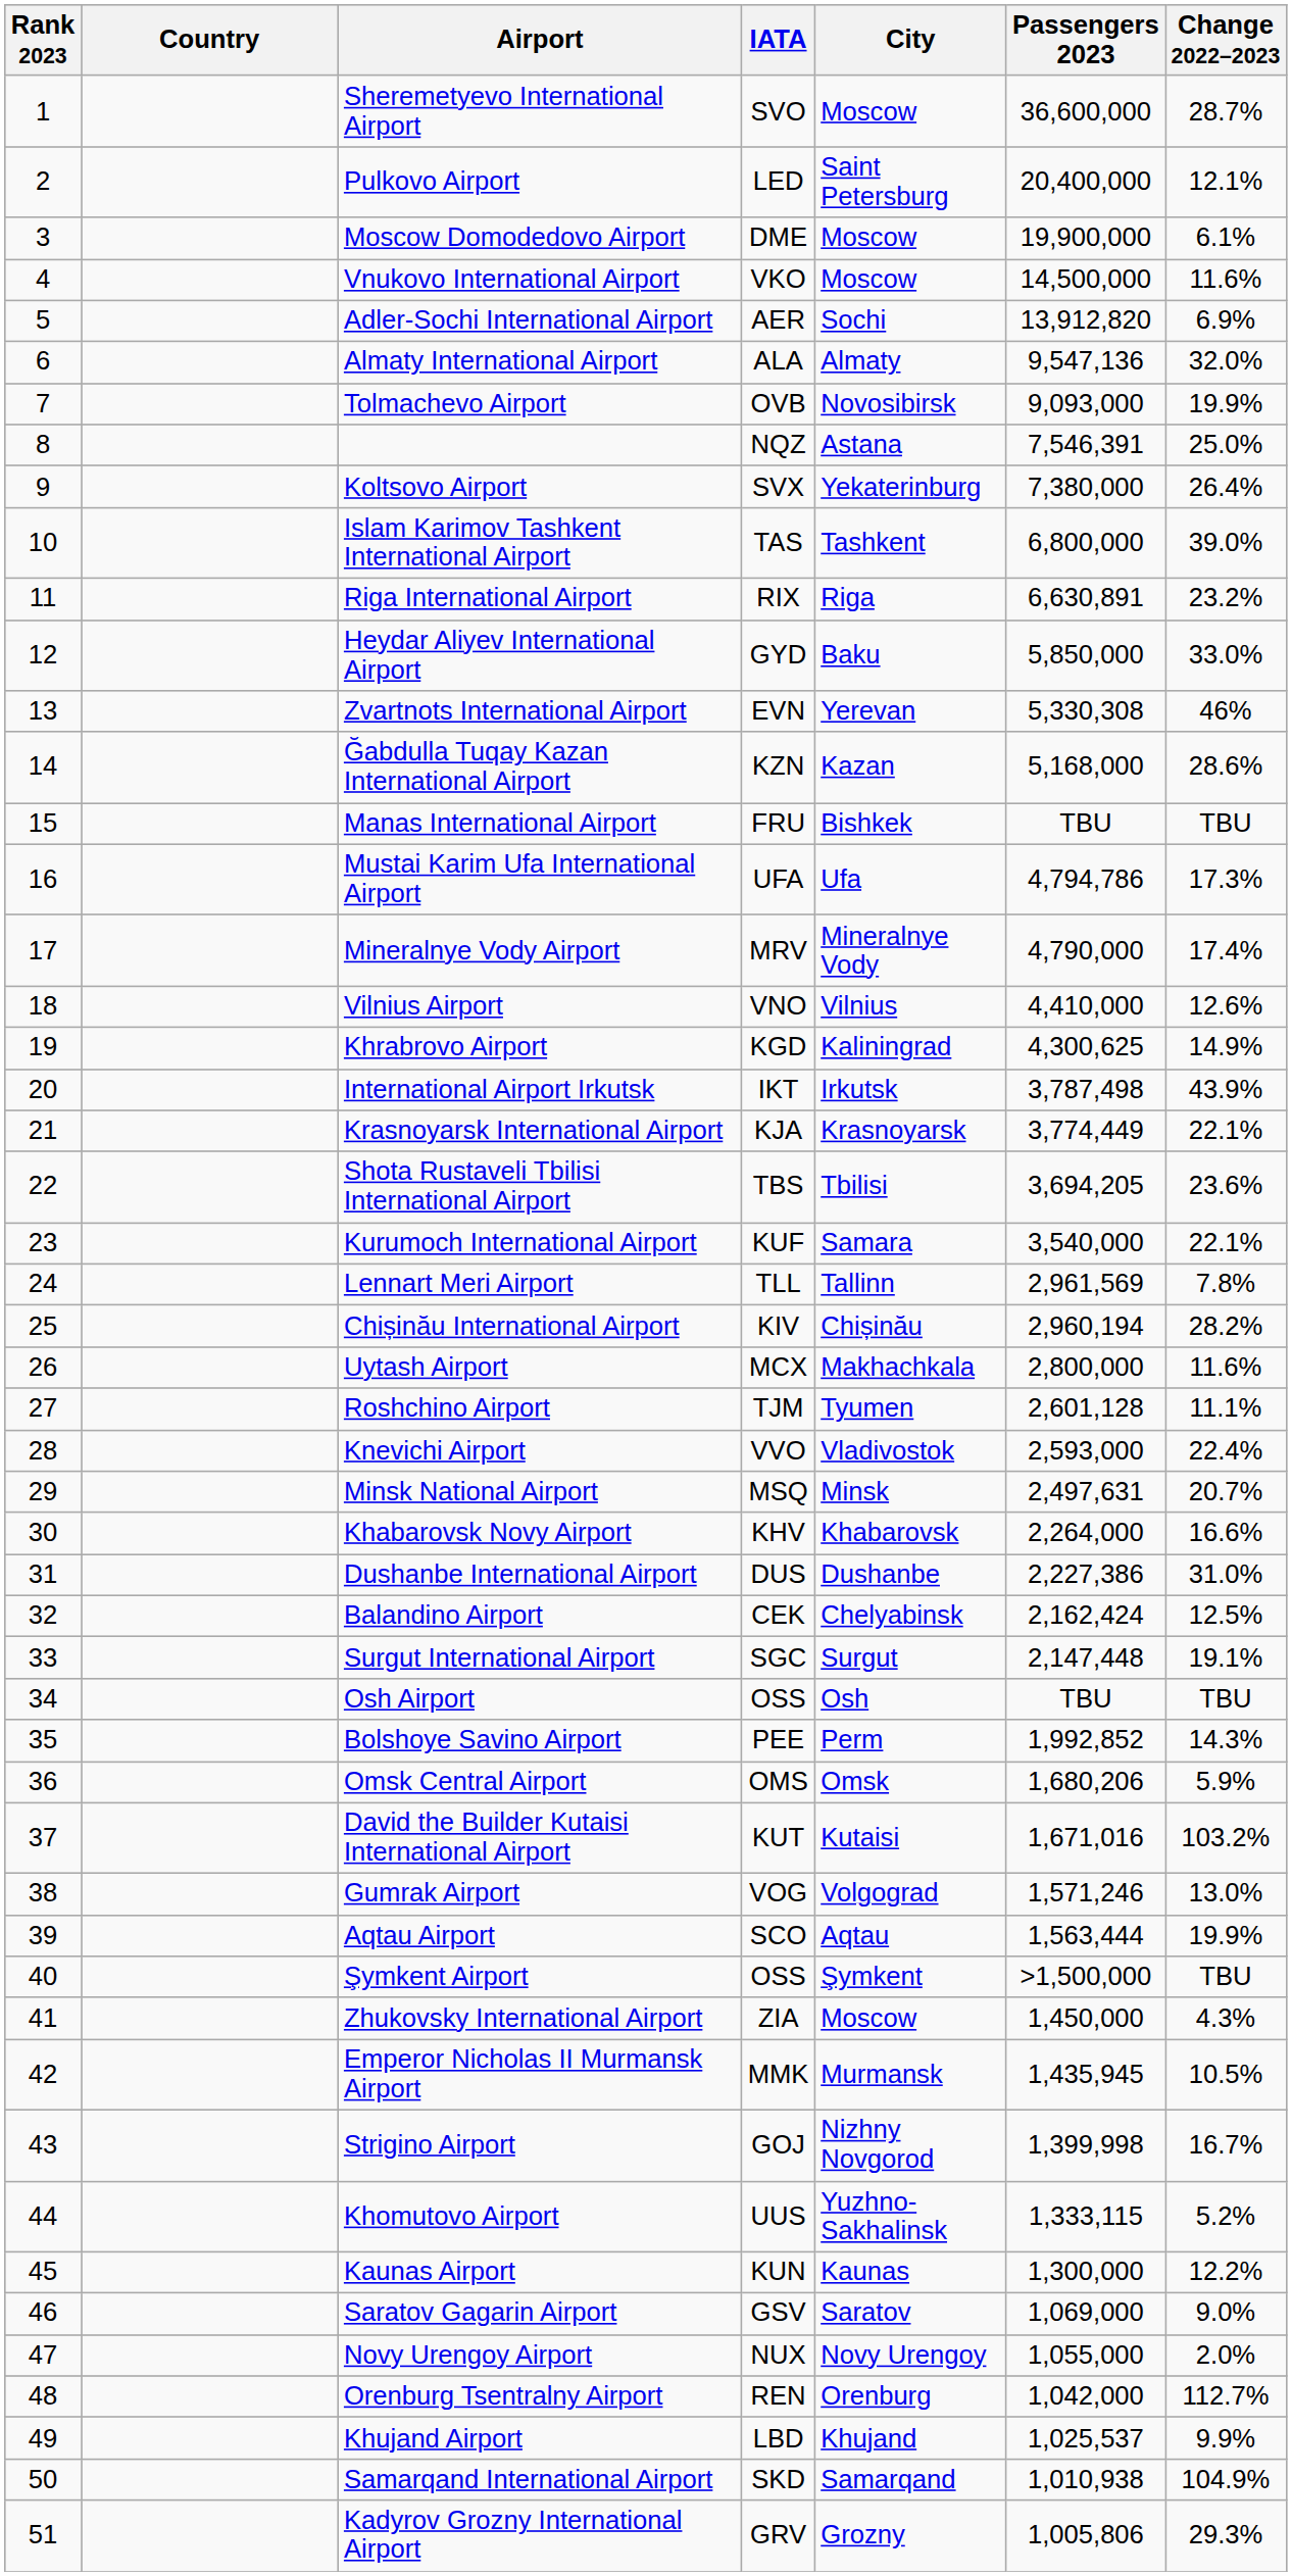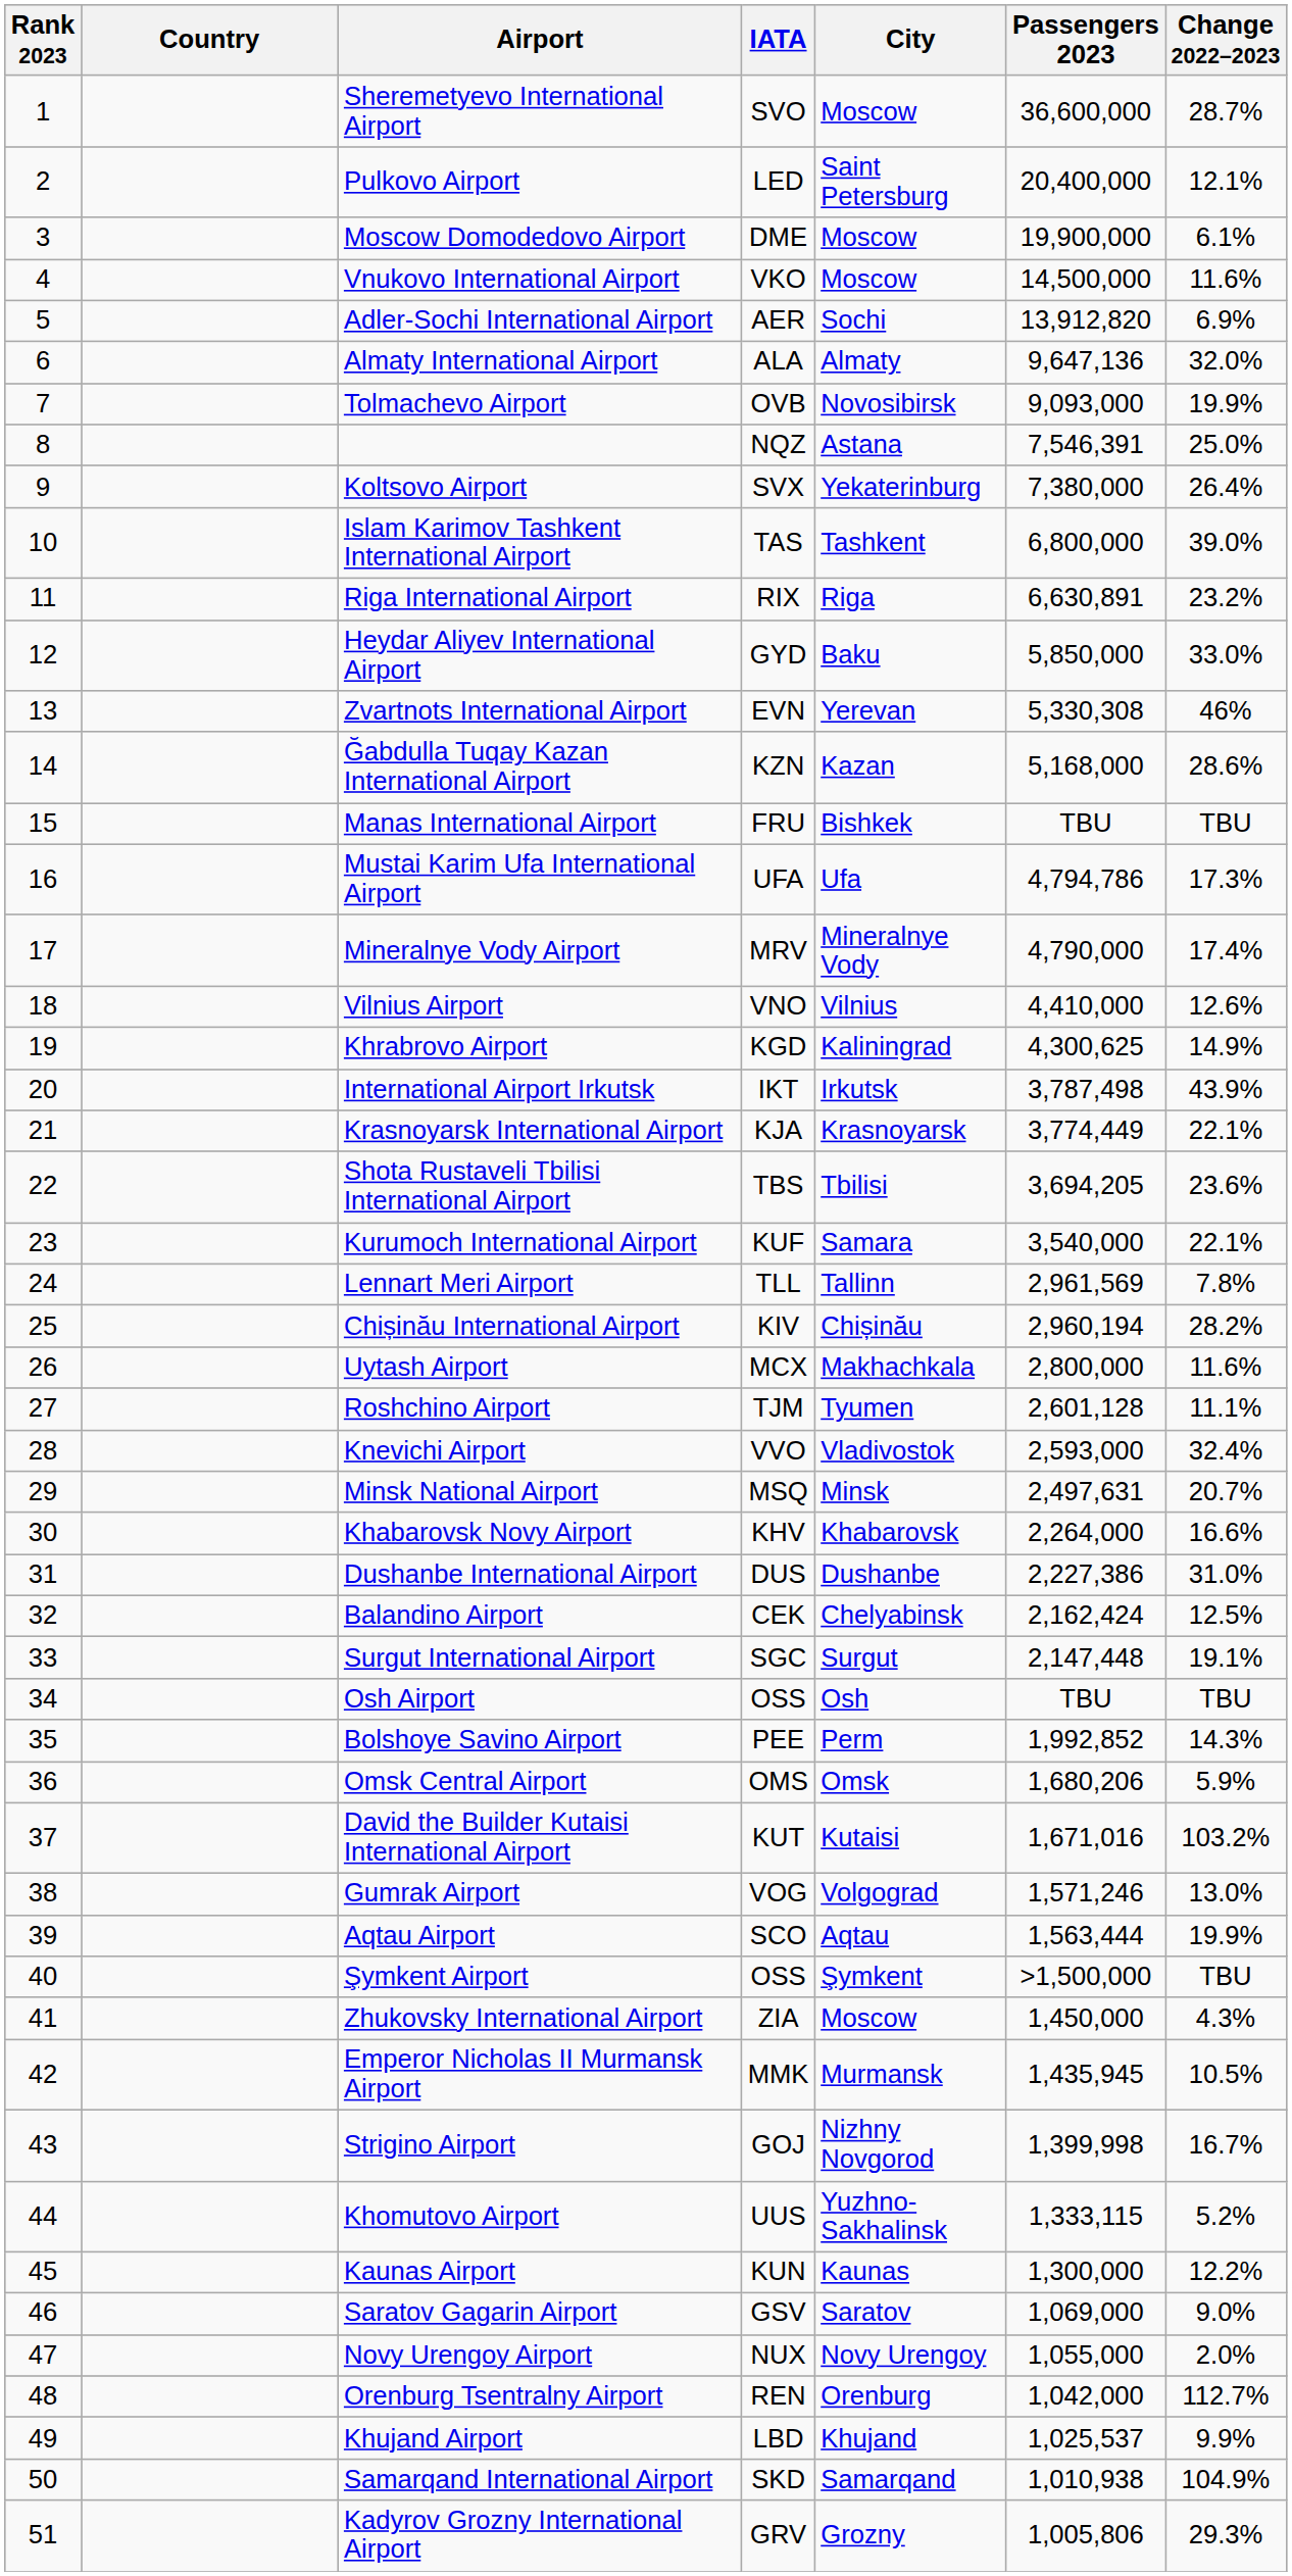 <table class="wikitable sortable">
 <tr>
 <th>Rank<br><small>2023</small></th>
 <th style="width:150px;">Country</th>
 <th style="width:240px;">Airport</th>
 <th><a href='#'>IATA</a></th>
 <th style="width:110px;">City</th>
 <th>Passengers<br>2023</th>
 <th>Change<br><small>2022–2023</small></th>
 </tr>
 <tr>
 <td align=center>1</td>
 <td></td>
 <td><a href='#'>Sheremetyevo International Airport</a></td>
 <td align=center>SVO</td>
 <td><a href='#'>Moscow</a></td>
 <td align="center">36,600,000</td>
 <td align="center">28.7%</td>
 </tr>
 <tr>
 <td align=center>2</td>
 <td></td>
 <td><a href='#'>Pulkovo Airport</a></td>
 <td align=center>LED</td>
 <td><a href='#'>Saint Petersburg</a></td>
 <td align=center>20,400,000</td>
 <td align=center>12.1%</td>
 </tr>
 <tr>
 <td align=center>3</td>
 <td></td>
 <td><a href='#'>Moscow Domodedovo Airport</a></td>
 <td align=center>DME</td>
 <td><a href='#'>Moscow</a></td>
 <td align="center">19,900,000</td>
 <td align="center">6.1%</td>
 </tr>
 <tr>
 <td align=center>4</td>
 <td></td>
 <td><a href='#'>Vnukovo International Airport</a></td>
 <td align=center>VKO</td>
 <td><a href='#'>Moscow</a></td>
 <td align="center">14,500,000</td>
 <td align="center">11.6%</td>
 </tr>
 <tr>
 <td align=center>5</td>
 <td></td>
 <td><a href='#'>Adler-Sochi International Airport</a></td>
 <td align=center>AER</td>
 <td><a href='#'>Sochi</a></td>
 <td align=center>13,912,820</td>
 <td align=center>6.9%</td>
 </tr>
 <tr>
 <td align=center>6</td>
 <td></td>
 <td><a href='#'>Almaty International Airport</a></td>
 <td align=center>ALA</td>
 <td><a href='#'>Almaty</a></td>
-<td align="center">9,547,136</td>
+<td align="center">9,647,136</td>
 <td align="center">32.0%</td>
 </tr>
 <tr>
 <td align=center>7</td>
 <td></td>
 <td><a href='#'>Tolmachevo Airport</a></td>
 <td align=center>OVB</td>
 <td><a href='#'>Novosibirsk</a></td>
 <td align=center>9,093,000</td>
 <td align=center>19.9%</td>
 </tr>
 <tr>
 <td align=center>8</td>
 <td></td>
 <td></td>
 <td align=center>NQZ</td>
 <td><a href='#'>Astana</a></td>
 <td align="center">7,546,391</td>
 <td align="center">25.0%</td>
 </tr>
 <tr>
 <td align=center>9</td>
 <td></td>
 <td><a href='#'>Koltsovo Airport</a></td>
 <td align=center>SVX</td>
 <td><a href='#'>Yekaterinburg</a></td>
 <td align="center">7,380,000</td>
 <td align=center>26.4%</td>
 </tr>
 <tr>
 <td align=center>10</td>
 <td></td>
 <td><a href='#'>Islam Karimov Tashkent International Airport</a></td>
 <td align=center>TAS</td>
 <td><a href='#'>Tashkent</a></td>
 <td align="center">6,800,000</td>
 <td align="center">39.0%</td>
 </tr>
 <tr>
 <td align=center>11</td>
 <td></td>
 <td><a href='#'>Riga International Airport</a></td>
 <td align=center>RIX</td>
 <td><a href='#'>Riga</a></td>
 <td align="center">6,630,891</td>
 <td align="center">23.2%</td>
 </tr>
 <tr>
 <td align=center>12</td>
 <td></td>
 <td><a href='#'>Heydar Aliyev International Airport</a></td>
 <td align=center>GYD</td>
 <td><a href='#'>Baku</a></td>
 <td align="center">5,850,000</td>
 <td align="center">33.0%</td>
 </tr>
 <tr>
 <td align=center>13</td>
 <td></td>
 <td><a href='#'>Zvartnots International Airport</a></td>
 <td align=center>EVN</td>
 <td><a href='#'>Yerevan</a></td>
 <td align=center>5,330,308</td>
 <td align=center>46%</td>
 </tr>
 <tr>
 <td align=center>14</td>
 <td></td>
 <td><a href='#'>Ğabdulla Tuqay Kazan International Airport</a></td>
 <td align=center>KZN</td>
 <td><a href='#'>Kazan</a></td>
 <td align=center>5,168,000</td>
 <td align=center>28.6%</td>
 </tr>
 <tr>
 <td align=center>15</td>
 <td></td>
 <td><a href='#'>Manas International Airport</a></td>
 <td align=center>FRU</td>
 <td><a href='#'>Bishkek</a></td>
 <td align=center>TBU</td>
 <td align=center>TBU</td>
 </tr>
 <tr>
 <td align=center>16</td>
 <td></td>
 <td><a href='#'>Mustai Karim Ufa International Airport</a></td>
 <td align=center>UFA</td>
 <td><a href='#'>Ufa</a></td>
 <td align=center>4,794,786</td>
 <td align=center>17.3%</td>
 </tr>
 <tr>
 <td align=center>17</td>
 <td></td>
 <td><a href='#'>Mineralnye Vody Airport</a></td>
 <td align=center>MRV</td>
 <td><a href='#'>Mineralnye Vody</a></td>
 <td align=center>4,790,000</td>
 <td align=center>17.4%</td>
 </tr>
 <tr>
 <td align=center>18</td>
 <td></td>
 <td><a href='#'>Vilnius Airport</a></td>
 <td align=center>VNO</td>
 <td><a href='#'>Vilnius</a></td>
 <td align=center>4,410,000</td>
 <td align=center>12.6%</td>
 </tr>
 <tr>
 <td align=center>19</td>
 <td></td>
 <td><a href='#'>Khrabrovo Airport</a></td>
 <td align=center>KGD</td>
 <td><a href='#'>Kaliningrad</a></td>
 <td align=center>4,300,625</td>
 <td align=center>14.9%</td>
 </tr>
 <tr>
 <td align=center>20</td>
 <td></td>
 <td><a href='#'>International Airport Irkutsk</a></td>
 <td align=center>IKT</td>
 <td><a href='#'>Irkutsk</a></td>
 <td align=center>3,787,498</td>
 <td align=center>43.9%</td>
 </tr>
 <tr>
 <td align=center>21</td>
 <td></td>
 <td><a href='#'>Krasnoyarsk International Airport</a></td>
 <td align=center>KJA</td>
 <td><a href='#'>Krasnoyarsk</a></td>
 <td align=center>3,774,449</td>
 <td align=center>22.1%</td>
 </tr>
 <tr>
 <td align=center>22</td>
 <td></td>
 <td><a href='#'>Shota Rustaveli Tbilisi International Airport</a></td>
 <td align=center>TBS</td>
 <td><a href='#'>Tbilisi</a></td>
 <td align=center>3,694,205</td>
 <td align=center>23.6%</td>
 </tr>
 <tr>
 <td align=center>23</td>
 <td></td>
 <td><a href='#'>Kurumoch International Airport</a></td>
 <td align=center>KUF</td>
 <td><a href='#'>Samara</a></td>
 <td align="center">3,540,000</td>
 <td align=center>22.1%</td>
 </tr>
 <tr>
 <td align=center>24</td>
 <td></td>
 <td><a href='#'>Lennart Meri Airport</a></td>
 <td align=center>TLL</td>
 <td><a href='#'>Tallinn</a></td>
 <td align="center">2,961,569</td>
 <td align=center>7.8%</td>
 </tr>
 <tr>
 <td align=center>25</td>
 <td></td>
 <td><a href='#'>Chișinău International Airport</a></td>
 <td align=center>KIV</td>
 <td><a href='#'>Chișinău</a></td>
 <td align=center>2,960,194</td>
 <td align=center>28.2%</td>
 </tr>
 <tr>
 <td align=center>26</td>
 <td></td>
 <td><a href='#'>Uytash Airport</a></td>
 <td align=center>MCX</td>
 <td><a href='#'>Makhachkala</a></td>
 <td align="center">2,800,000</td>
 <td align=center>11.6%</td>
 </tr>
 <tr>
 <td align=center>27</td>
 <td></td>
 <td><a href='#'>Roshchino Airport</a></td>
 <td align=center>TJM</td>
 <td><a href='#'>Tyumen</a></td>
 <td align=center>2,601,128</td>
 <td align=center>11.1%</td>
 </tr>
 <tr>
 <td align=center>28</td>
 <td></td>
 <td><a href='#'>Knevichi Airport</a></td>
 <td align=center>VVO</td>
 <td><a href='#'>Vladivostok</a></td>
 <td align=center>2,593,000</td>
-<td align=center>22.4%</td>
+<td align=center>32.4%</td>
 </tr>
 <tr>
 <td align=center>29</td>
 <td></td>
 <td><a href='#'>Minsk National Airport</a></td>
 <td align=center>MSQ</td>
 <td><a href='#'>Minsk</a></td>
 <td align=center>2,497,631</td>
 <td align=center>20.7%</td>
 </tr>
 <tr>
 <td align=center>30</td>
 <td></td>
 <td><a href='#'>Khabarovsk Novy Airport</a></td>
 <td align=center>KHV</td>
 <td><a href='#'>Khabarovsk</a></td>
 <td align=center>2,264,000</td>
 <td align=center>16.6%</td>
 </tr>
 <tr>
 <td align=center>31</td>
 <td></td>
 <td><a href='#'>Dushanbe International Airport</a></td>
 <td align=center>DUS</td>
 <td><a href='#'>Dushanbe</a></td>
 <td align=center>2,227,386</td>
 <td align=center>31.0%</td>
 </tr>
 <tr>
 <td align=center>32</td>
 <td></td>
 <td><a href='#'>Balandino Airport</a></td>
 <td align=center>CEK</td>
 <td><a href='#'>Chelyabinsk</a></td>
 <td align=center>2,162,424</td>
 <td align=center>12.5%</td>
 </tr>
 <tr>
 <td align=center>33</td>
 <td></td>
 <td><a href='#'>Surgut International Airport</a></td>
 <td align=center>SGC</td>
 <td><a href='#'>Surgut</a></td>
 <td align=center>2,147,448</td>
 <td align=center>19.1%</td>
 </tr>
 <tr>
 <td align=center>34</td>
 <td></td>
 <td><a href='#'>Osh Airport</a></td>
 <td align=center>OSS</td>
 <td><a href='#'>Osh</a></td>
 <td align=center>TBU</td>
 <td align=center>TBU</td>
 </tr>
 <tr>
 <td align=center>35</td>
 <td></td>
 <td><a href='#'>Bolshoye Savino Airport</a></td>
 <td align=center>PEE</td>
 <td><a href='#'>Perm</a></td>
 <td align=center>1,992,852</td>
 <td align=center>14.3%</td>
 </tr>
 <tr>
 <td align=center>36</td>
 <td></td>
 <td><a href='#'>Omsk Central Airport</a></td>
 <td align=center>OMS</td>
 <td><a href='#'>Omsk</a></td>
 <td align=center>1,680,206</td>
 <td align=center>5.9%</td>
 </tr>
 <tr>
 <td align=center>37</td>
 <td></td>
 <td><a href='#'>David the Builder Kutaisi International Airport</a></td>
 <td align=center>KUT</td>
 <td><a href='#'>Kutaisi</a></td>
 <td align=center>1,671,016</td>
 <td align=center>103.2%</td>
 </tr>
 <tr>
 <td align=center>38</td>
 <td></td>
 <td><a href='#'>Gumrak Airport</a></td>
 <td align=center>VOG</td>
 <td><a href='#'>Volgograd</a></td>
 <td align=center>1,571,246</td>
 <td align=center>13.0%</td>
 </tr>
 <tr>
 <td align=center>39</td>
 <td></td>
 <td><a href='#'>Aqtau Airport</a></td>
 <td align=center>SCO</td>
 <td><a href='#'>Aqtau</a></td>
 <td align=center>1,563,444</td>
 <td align=center>19.9%</td>
 </tr>
 <tr>
 <td align=center>40</td>
 <td></td>
 <td><a href='#'>Şymkent Airport</a></td>
 <td align=center>OSS</td>
 <td><a href='#'>Şymkent</a></td>
 <td align=center>>1,500,000</td>
 <td align=center>TBU</td>
 </tr>
 <tr>
 <td align=center>41</td>
 <td></td>
 <td><a href='#'>Zhukovsky International Airport</a></td>
 <td align=center>ZIA</td>
 <td><a href='#'>Moscow</a></td>
 <td align=center>1,450,000</td>
 <td align=center>4.3%</td>
 </tr>
 <tr>
 <td align=center>42</td>
 <td></td>
 <td><a href='#'>Emperor Nicholas II Murmansk Airport</a></td>
 <td align=center>MMK</td>
 <td><a href='#'>Murmansk</a></td>
 <td align=center>1,435,945</td>
 <td align=center>10.5%</td>
 </tr>
 <tr>
 <td align=center>43</td>
 <td></td>
 <td><a href='#'>Strigino Airport</a></td>
 <td align=center>GOJ</td>
 <td><a href='#'>Nizhny Novgorod</a></td>
 <td align=center>1,399,998</td>
 <td align=center>16.7%</td>
 </tr>
 <tr>
 <td align=center>44</td>
 <td></td>
 <td><a href='#'>Khomutovo Airport</a></td>
 <td align=center>UUS</td>
 <td><a href='#'>Yuzhno-Sakhalinsk</a></td>
 <td align=center>1,333,115</td>
 <td align=center>5.2%</td>
 </tr>
 <tr>
 <td align=center>45</td>
 <td></td>
 <td><a href='#'>Kaunas Airport</a></td>
 <td align=center>KUN</td>
 <td><a href='#'>Kaunas</a></td>
 <td align=center>1,300,000</td>
 <td align=center>12.2%</td>
 </tr>
 <tr>
 <td align=center>46</td>
 <td></td>
 <td><a href='#'>Saratov Gagarin Airport</a></td>
 <td align=center>GSV</td>
 <td><a href='#'>Saratov</a></td>
 <td align=center>1,069,000</td>
 <td align=center>9.0%</td>
 </tr>
 <tr>
 <td align=center>47</td>
 <td></td>
 <td><a href='#'>Novy Urengoy Airport</a></td>
 <td align=center>NUX</td>
 <td><a href='#'>Novy Urengoy</a></td>
 <td align=center>1,055,000</td>
 <td align=center>2.0%</td>
 </tr>
 <tr>
 <td align=center>48</td>
 <td></td>
 <td><a href='#'>Orenburg Tsentralny Airport</a></td>
 <td align=center>REN</td>
 <td><a href='#'>Orenburg</a></td>
 <td align=center>1,042,000</td>
 <td align=center>112.7%</td>
 </tr>
 <tr>
 <td align=center>49</td>
 <td></td>
 <td><a href='#'>Khujand Airport</a></td>
 <td align=center>LBD</td>
 <td><a href='#'>Khujand</a></td>
 <td align=center>1,025,537</td>
 <td align=center>9.9%</td>
 </tr>
 <tr>
 <td align=center>50</td>
 <td></td>
 <td><a href='#'>Samarqand International Airport</a></td>
 <td align=center>SKD</td>
 <td><a href='#'>Samarqand</a></td>
 <td align=center>1,010,938</td>
 <td align=center>104.9%</td>
 </tr>
 <tr>
 <td align=center>51</td>
 <td></td>
 <td><a href='#'>Kadyrov Grozny International Airport</a></td>
 <td align=center>GRV</td>
 <td><a href='#'>Grozny</a></td>
 <td align=center>1,005,806</td>
 <td align=center>29.3%</td>
 </tr>
 </table>
